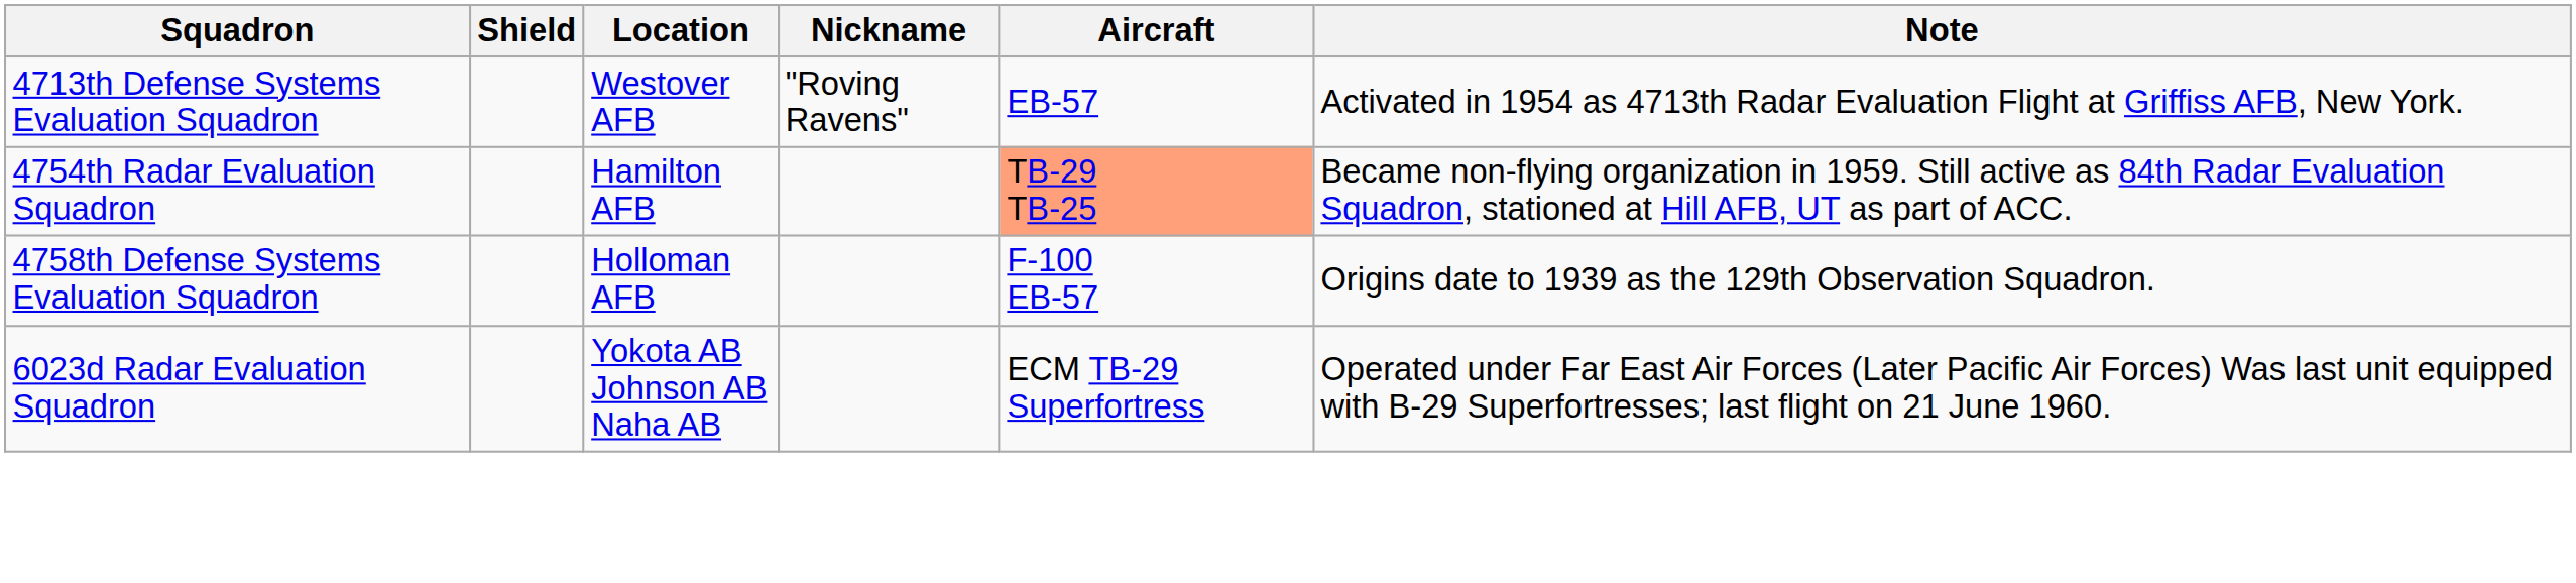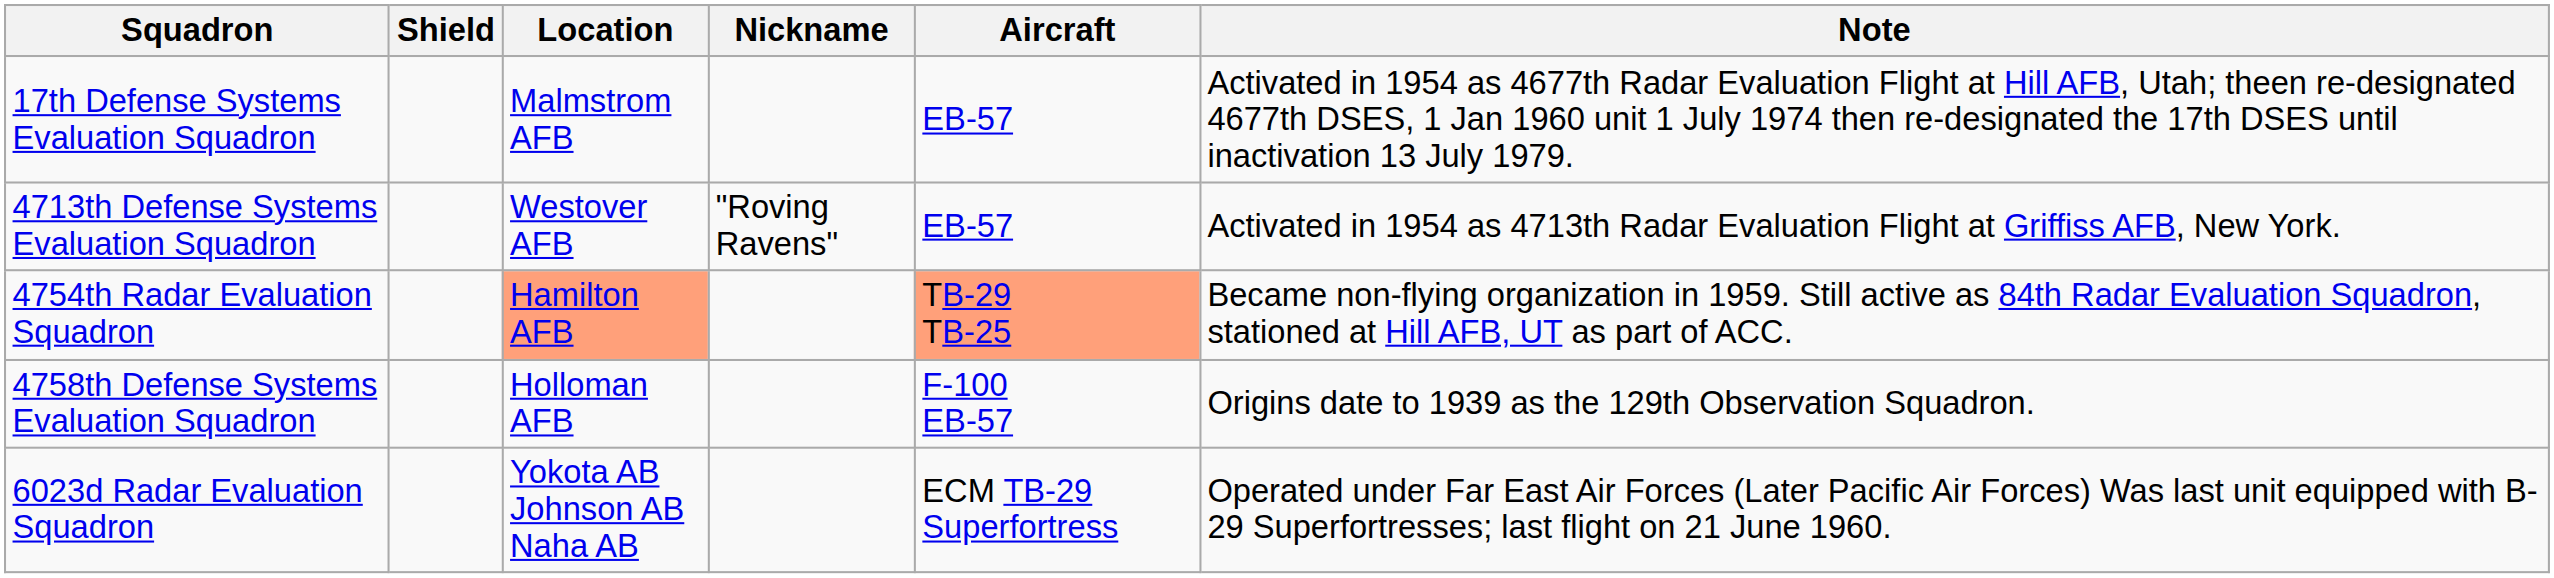 <table class="wikitable">
 <tr>
 <th>Squadron</th>
 <th>Shield</th>
 <th>Location</th>
 <th>Nickname</th>
 <th>Aircraft</th>
 <th>Note</th>
+</tr>
+<tr>
+<td><a href='#'>17th Defense Systems Evaluation Squadron</a></td>
+<td></td>
+<td><a href='#'>Malmstrom AFB</a></td>
+<td></td>
+<td><a href='#'>EB-57</a></td>
+<td>Activated in 1954 as 4677th Radar Evaluation Flight at <a href='#'>Hill AFB</a>, Utah; theen re-designated 4677th DSES, 1 Jan 1960 unit 1 July 1974 then re-designated the 17th DSES until inactivation 13 July 1979.</td>
 </tr>
 <tr>
 <td><a href='#'>4713th Defense Systems Evaluation Squadron</a></td>
 <td></td>
 <td><a href='#'>Westover AFB</a></td>
 <td>"Roving Ravens"</td>
 <td><a href='#'>EB-57</a></td>
 <td>Activated in 1954 as 4713th Radar Evaluation Flight at <a href='#'>Griffiss AFB</a>, New York.</td>
 </tr>
 <tr>
 <td><a href='#'>4754th Radar Evaluation Squadron</a></td>
 <td></td>
-<td><a href='#'>Hamilton AFB</a></td>
+<td style="background: lightsalmon;"><a href='#'>Hamilton AFB</a></td>
 <td></td>
 <td style="background: lightsalmon;">T<a href='#'>B-29</a><br>T<a href='#'>B-25</a></td>
 <td>Became non-flying organization in 1959.  Still active as <a href='#'>84th Radar Evaluation Squadron</a>, stationed at <a href='#'>Hill AFB, UT</a> as part of ACC.</td>
 </tr>
 <tr>
 <td><a href='#'>4758th Defense Systems Evaluation Squadron</a></td>
 <td></td>
 <td><a href='#'>Holloman AFB</a></td>
 <td></td>
 <td><a href='#'>F-100</a><br><a href='#'>EB-57</a></td>
 <td>Origins date to 1939 as the 129th Observation Squadron.</td>
 </tr>
 <tr>
 <td><a href='#'>6023d Radar Evaluation Squadron</a></td>
 <td></td>
 <td><a href='#'>Yokota AB</a><br><a href='#'>Johnson AB</a><br><a href='#'>Naha AB</a></td>
 <td></td>
 <td>ECM <a href='#'>TB-29 Superfortress</a></td>
 <td>Operated under Far East Air Forces (Later Pacific Air Forces)  Was last unit equipped with B-29 Superfortresses; last flight on 21 June 1960.</td>
 </tr>
 </table>
